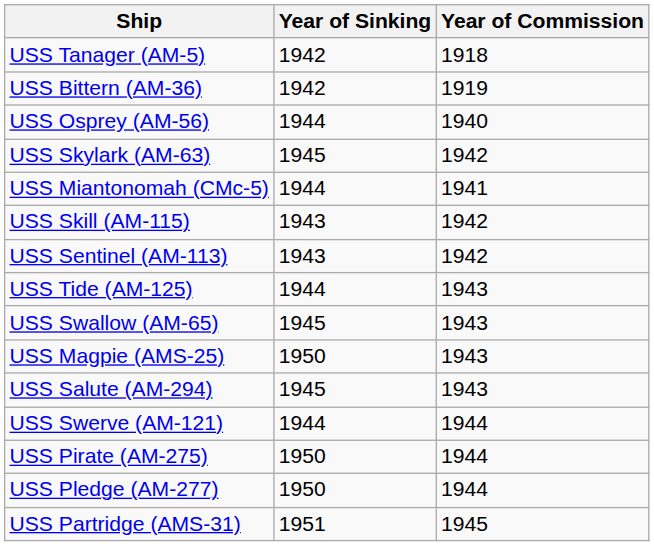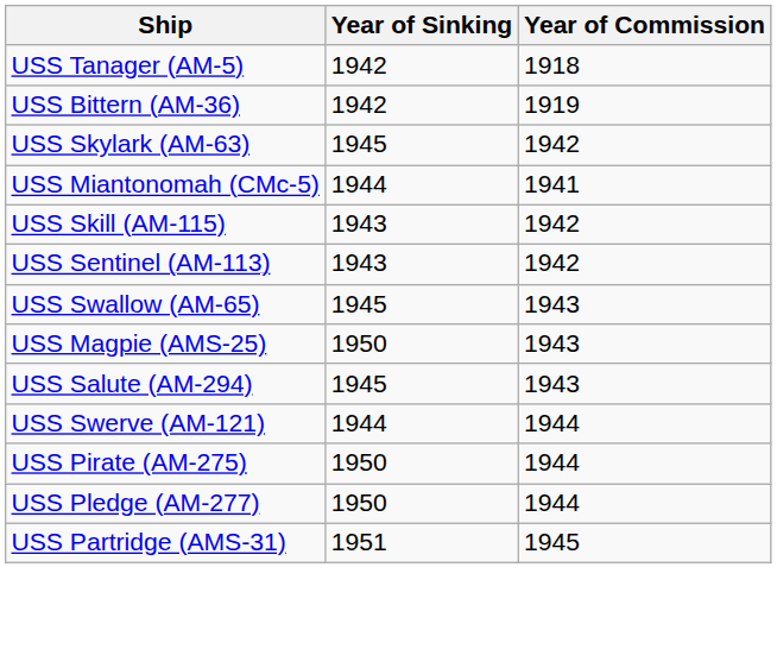 <table class="wikitable sortable">
 <tr>
 <th>Ship</th>
 <th>Year of Sinking</th>
 <th>Year of Commission</th>
 </tr>
 <tr>
 <td><a href='#'>USS Tanager (AM-5)</a></td>
 <td>1942</td>
 <td>1918</td>
 </tr>
 <tr>
 <td><a href='#'>USS Bittern (AM-36)</a></td>
 <td>1942</td>
 <td>1919</td>
-</tr>
-<tr>
-<td><a href='#'>USS Osprey (AM-56)</a></td>
-<td>1944</td>
-<td>1940</td>
 </tr>
 <tr>
 <td><a href='#'>USS Skylark (AM-63)</a></td>
 <td>1945</td>
 <td>1942</td>
 </tr>
 <tr>
 <td><a href='#'>USS Miantonomah (CMc-5)</a></td>
 <td>1944</td>
 <td>1941</td>
 </tr>
 <tr>
 <td><a href='#'>USS Skill (AM-115)</a></td>
 <td>1943</td>
 <td>1942</td>
 </tr>
 <tr>
 <td><a href='#'>USS Sentinel (AM-113)</a></td>
 <td>1943</td>
 <td>1942</td>
-</tr>
-<tr>
-<td><a href='#'>USS Tide (AM-125)</a></td>
-<td>1944</td>
-<td>1943</td>
 </tr>
 <tr>
 <td><a href='#'>USS Swallow (AM-65)</a></td>
 <td>1945</td>
 <td>1943</td>
 </tr>
 <tr>
 <td><a href='#'>USS Magpie (AMS-25)</a></td>
 <td>1950</td>
 <td>1943</td>
 </tr>
 <tr>
 <td><a href='#'>USS Salute (AM-294)</a></td>
 <td>1945</td>
 <td>1943</td>
 </tr>
 <tr>
 <td><a href='#'>USS Swerve (AM-121)</a></td>
 <td>1944</td>
 <td>1944</td>
 </tr>
 <tr>
 <td><a href='#'>USS Pirate (AM-275)</a></td>
 <td>1950</td>
 <td>1944</td>
 </tr>
 <tr>
 <td><a href='#'>USS Pledge (AM-277)</a></td>
 <td>1950</td>
 <td>1944</td>
 </tr>
 <tr>
 <td><a href='#'>USS Partridge (AMS-31)</a></td>
 <td>1951</td>
 <td>1945</td>
 </tr>
 </table>
